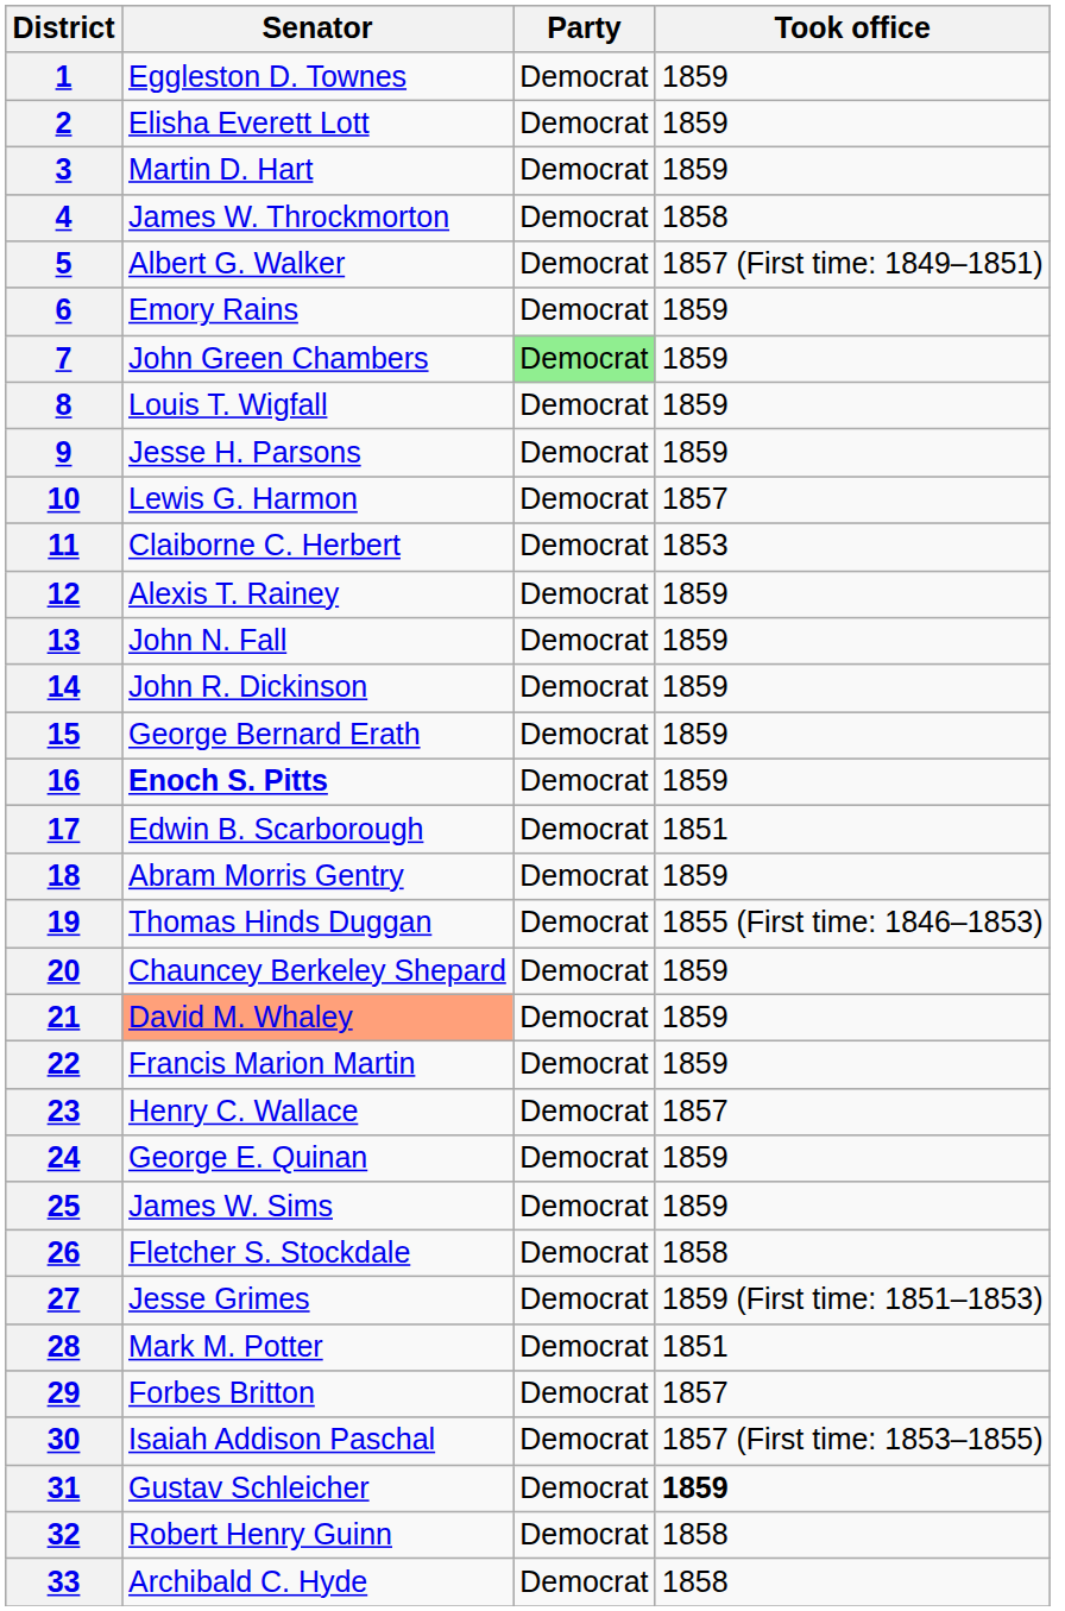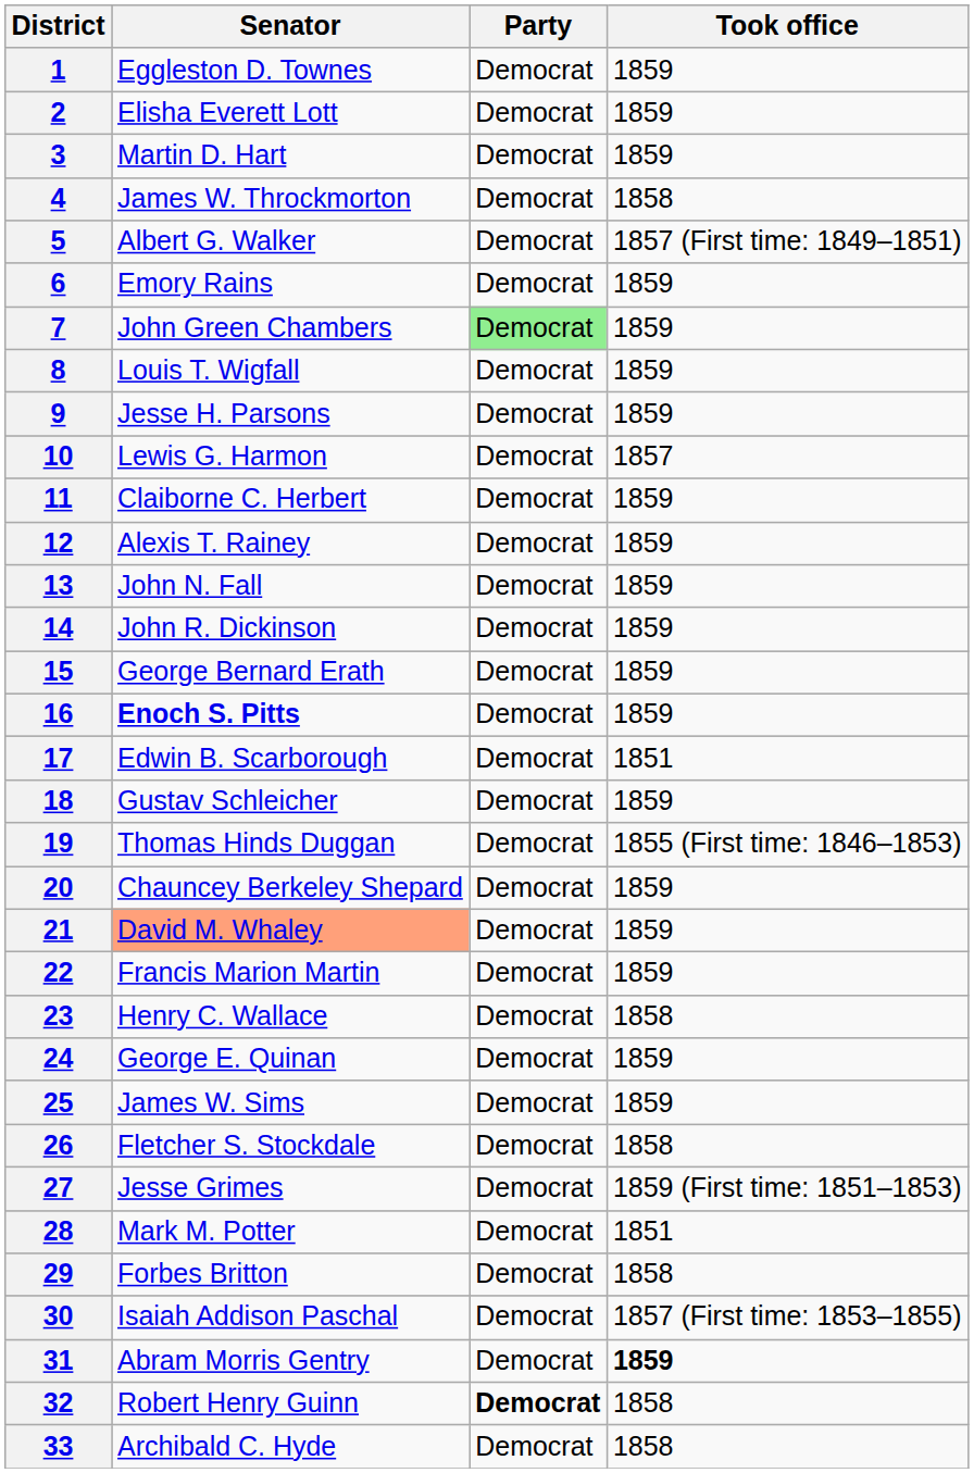 <table class="wikitable">
 <tr>
 <th>District</th>
 <th>Senator</th>
 <th>Party</th>
 <th>Took office</th>
 </tr>
 <tr>
 <th><a href='#'>1</a></th>
 <td><a href='#'>Eggleston D. Townes</a></td>
 <td>Democrat</td>
 <td>1859</td>
 </tr>
 <tr>
 <th><a href='#'>2</a></th>
 <td><a href='#'>Elisha Everett Lott</a></td>
 <td>Democrat</td>
 <td>1859</td>
 </tr>
 <tr>
 <th><a href='#'>3</a></th>
 <td><a href='#'>Martin D. Hart</a></td>
 <td>Democrat</td>
 <td>1859</td>
 </tr>
 <tr>
 <th><a href='#'>4</a></th>
 <td><a href='#'>James W. Throckmorton</a></td>
 <td>Democrat</td>
 <td>1858</td>
 </tr>
 <tr>
 <th><a href='#'>5</a></th>
 <td><a href='#'>Albert G. Walker</a></td>
 <td>Democrat</td>
 <td>1857 (First time: 1849–1851)</td>
 </tr>
 <tr>
 <th><a href='#'>6</a></th>
 <td><a href='#'>Emory Rains</a></td>
 <td>Democrat</td>
 <td>1859</td>
 </tr>
 <tr>
 <th><a href='#'>7</a></th>
 <td><a href='#'>John Green Chambers</a></td>
 <td style="background: lightgreen;">Democrat</td>
 <td>1859</td>
 </tr>
 <tr>
 <th><a href='#'>8</a></th>
 <td><a href='#'>Louis T. Wigfall</a></td>
 <td>Democrat</td>
 <td>1859</td>
 </tr>
 <tr>
 <th><a href='#'>9</a></th>
 <td><a href='#'>Jesse H. Parsons</a></td>
 <td>Democrat</td>
 <td>1859</td>
 </tr>
 <tr>
 <th><a href='#'>10</a></th>
 <td><a href='#'>Lewis G. Harmon</a></td>
 <td>Democrat</td>
 <td>1857</td>
 </tr>
 <tr>
 <th><a href='#'>11</a></th>
 <td><a href='#'>Claiborne C. Herbert</a></td>
 <td>Democrat</td>
-<td>1853</td>
+<td>1859</td>
 </tr>
 <tr>
 <th><a href='#'>12</a></th>
 <td><a href='#'>Alexis T. Rainey</a></td>
 <td>Democrat</td>
 <td>1859</td>
 </tr>
 <tr>
 <th><a href='#'>13</a></th>
 <td><a href='#'>John N. Fall</a></td>
 <td>Democrat</td>
 <td>1859</td>
 </tr>
 <tr>
 <th><a href='#'>14</a></th>
 <td><a href='#'>John R. Dickinson</a></td>
 <td>Democrat</td>
 <td>1859</td>
 </tr>
 <tr>
 <th><a href='#'>15</a></th>
 <td><a href='#'>George Bernard Erath</a></td>
 <td>Democrat</td>
 <td>1859</td>
 </tr>
 <tr>
 <th><a href='#'>16</a></th>
 <td><strong><a href='#'>Enoch S. Pitts</a></strong></td>
 <td>Democrat</td>
 <td>1859</td>
 </tr>
 <tr>
 <th><a href='#'>17</a></th>
 <td><a href='#'>Edwin B. Scarborough</a></td>
 <td>Democrat</td>
 <td>1851</td>
 </tr>
 <tr>
 <th><a href='#'>18</a></th>
-<td><a href='#'>Abram Morris Gentry</a></td>
+<td><a href='#'>Gustav Schleicher</a></td>
 <td>Democrat</td>
 <td>1859</td>
 </tr>
 <tr>
 <th><a href='#'>19</a></th>
 <td><a href='#'>Thomas Hinds Duggan</a></td>
 <td>Democrat</td>
 <td>1855 (First time: 1846–1853)</td>
 </tr>
 <tr>
 <th><a href='#'>20</a></th>
 <td><a href='#'>Chauncey Berkeley Shepard</a></td>
 <td>Democrat</td>
 <td>1859</td>
 </tr>
 <tr>
 <th><a href='#'>21</a></th>
 <td style="background: lightsalmon;"><a href='#'>David M. Whaley</a></td>
 <td>Democrat</td>
 <td>1859</td>
 </tr>
 <tr>
 <th><a href='#'>22</a></th>
 <td><a href='#'>Francis Marion Martin</a></td>
 <td>Democrat</td>
 <td>1859</td>
 </tr>
 <tr>
 <th><a href='#'>23</a></th>
 <td><a href='#'>Henry C. Wallace</a></td>
 <td>Democrat</td>
-<td>1857</td>
+<td>1858</td>
 </tr>
 <tr>
 <th><a href='#'>24</a></th>
 <td><a href='#'>George E. Quinan</a></td>
 <td>Democrat</td>
 <td>1859</td>
 </tr>
 <tr>
 <th><a href='#'>25</a></th>
 <td><a href='#'>James W. Sims</a></td>
 <td>Democrat</td>
 <td>1859</td>
 </tr>
 <tr>
 <th><a href='#'>26</a></th>
 <td><a href='#'>Fletcher S. Stockdale</a></td>
 <td>Democrat</td>
 <td>1858</td>
 </tr>
 <tr>
 <th><a href='#'>27</a></th>
 <td><a href='#'>Jesse Grimes</a></td>
 <td>Democrat</td>
 <td>1859 (First time: 1851–1853)</td>
 </tr>
 <tr>
 <th><a href='#'>28</a></th>
 <td><a href='#'>Mark M. Potter</a></td>
 <td>Democrat</td>
 <td>1851</td>
 </tr>
 <tr>
 <th><a href='#'>29</a></th>
 <td><a href='#'>Forbes Britton</a></td>
 <td>Democrat</td>
-<td>1857</td>
+<td>1858</td>
 </tr>
 <tr>
 <th><a href='#'>30</a></th>
 <td><a href='#'>Isaiah Addison Paschal</a></td>
 <td>Democrat</td>
 <td>1857 (First time: 1853–1855)</td>
 </tr>
 <tr>
 <th><a href='#'>31</a></th>
-<td><a href='#'>Gustav Schleicher</a></td>
+<td><a href='#'>Abram Morris Gentry</a></td>
 <td>Democrat</td>
 <td><strong>1859</strong></td>
 </tr>
 <tr>
 <th><a href='#'>32</a></th>
 <td><a href='#'>Robert Henry Guinn</a></td>
-<td>Democrat</td>
+<td><strong>Democrat</strong></td>
 <td>1858</td>
 </tr>
 <tr>
 <th><a href='#'>33</a></th>
 <td><a href='#'>Archibald C. Hyde</a></td>
 <td>Democrat</td>
 <td>1858</td>
 </tr>
 </table>
